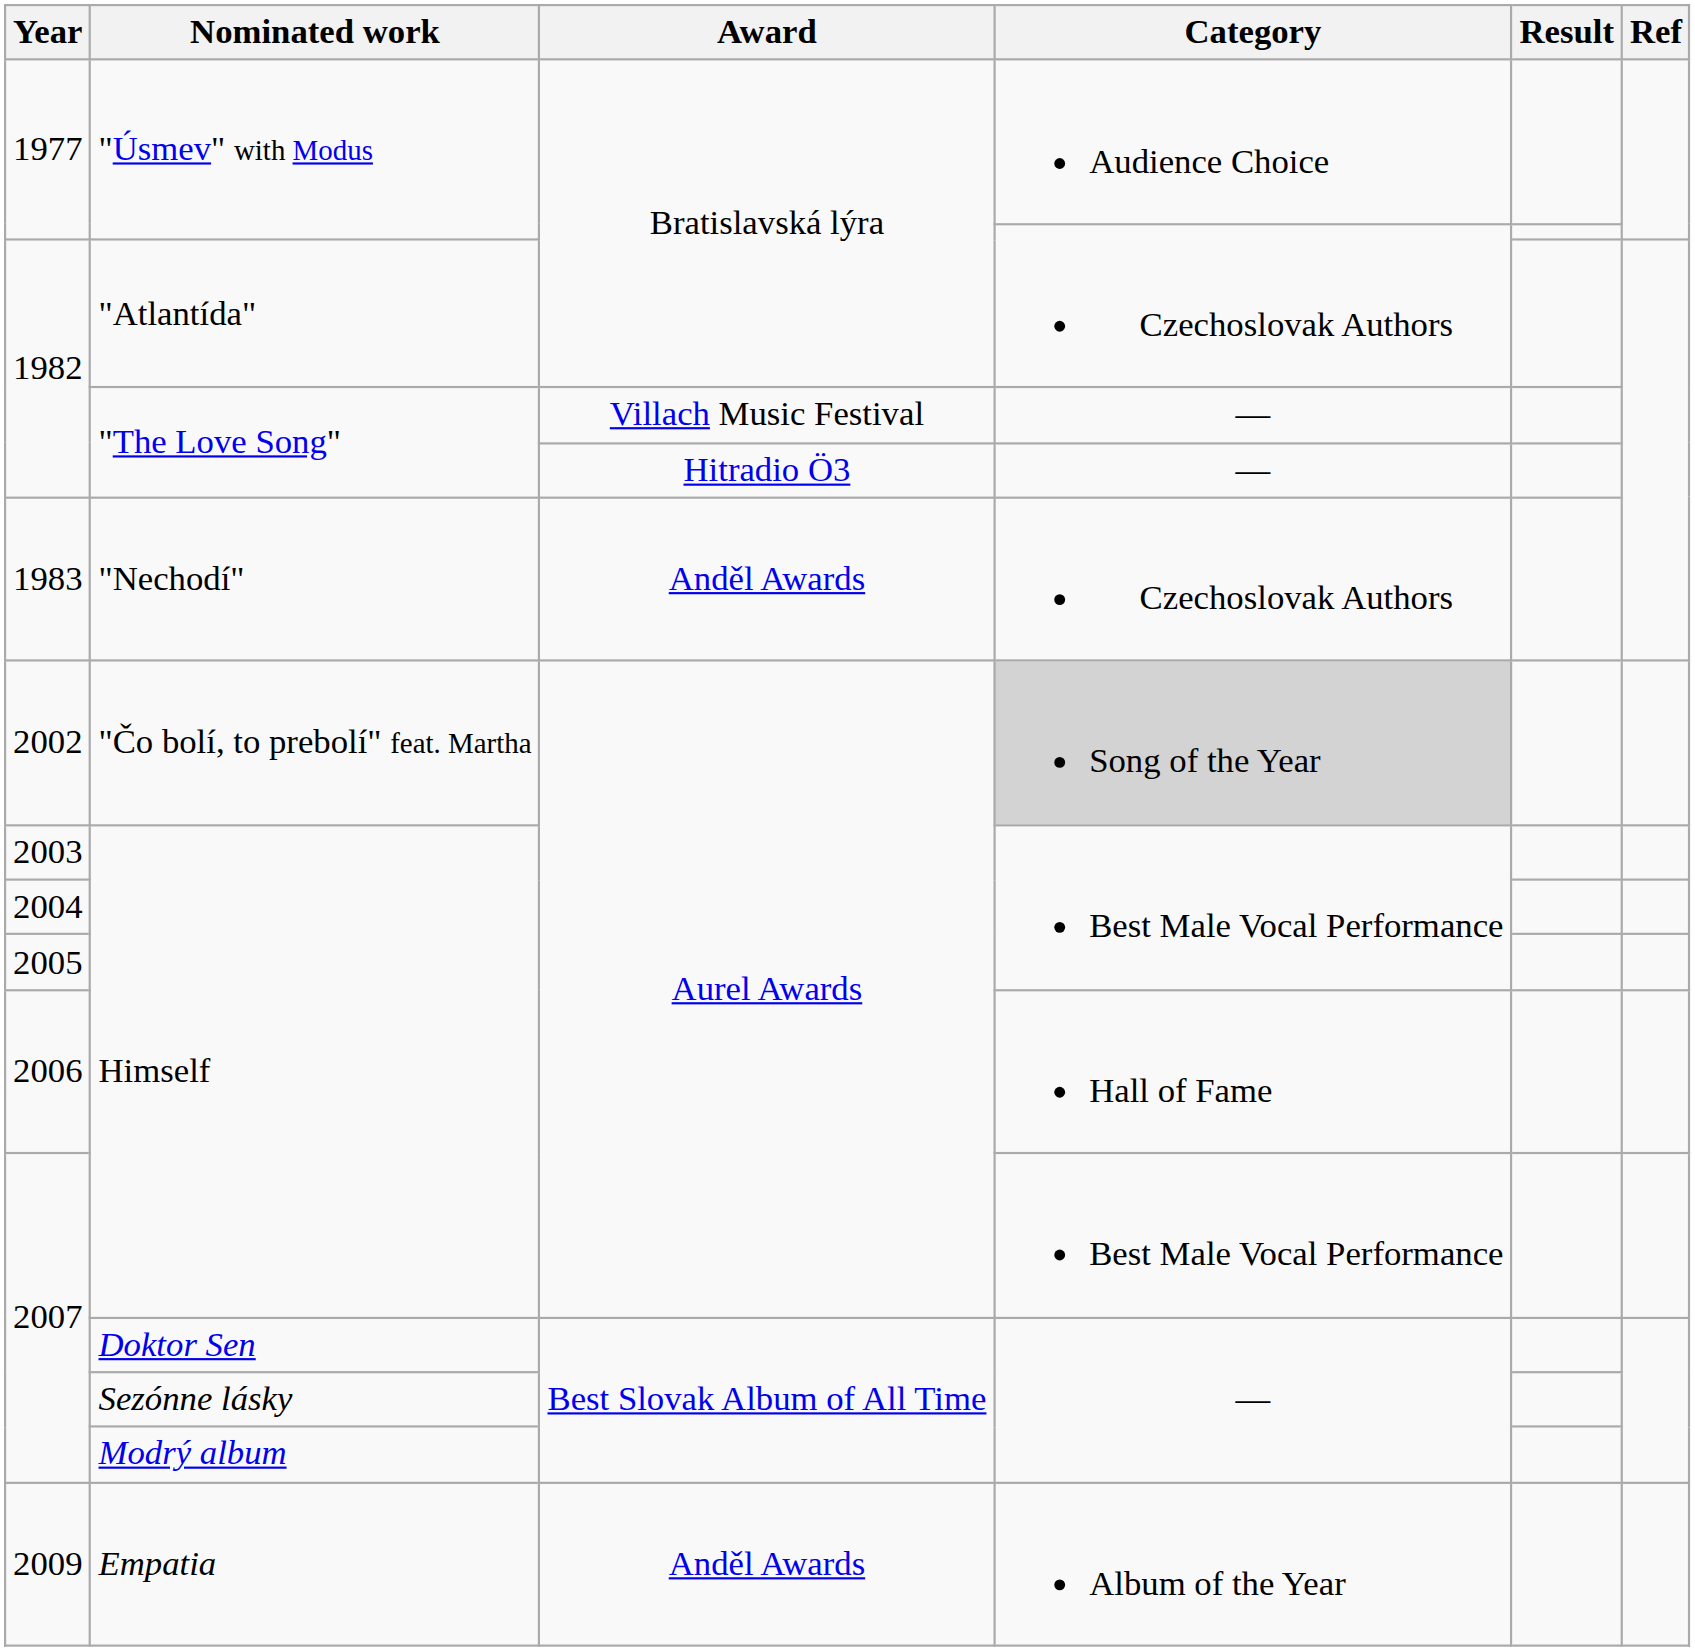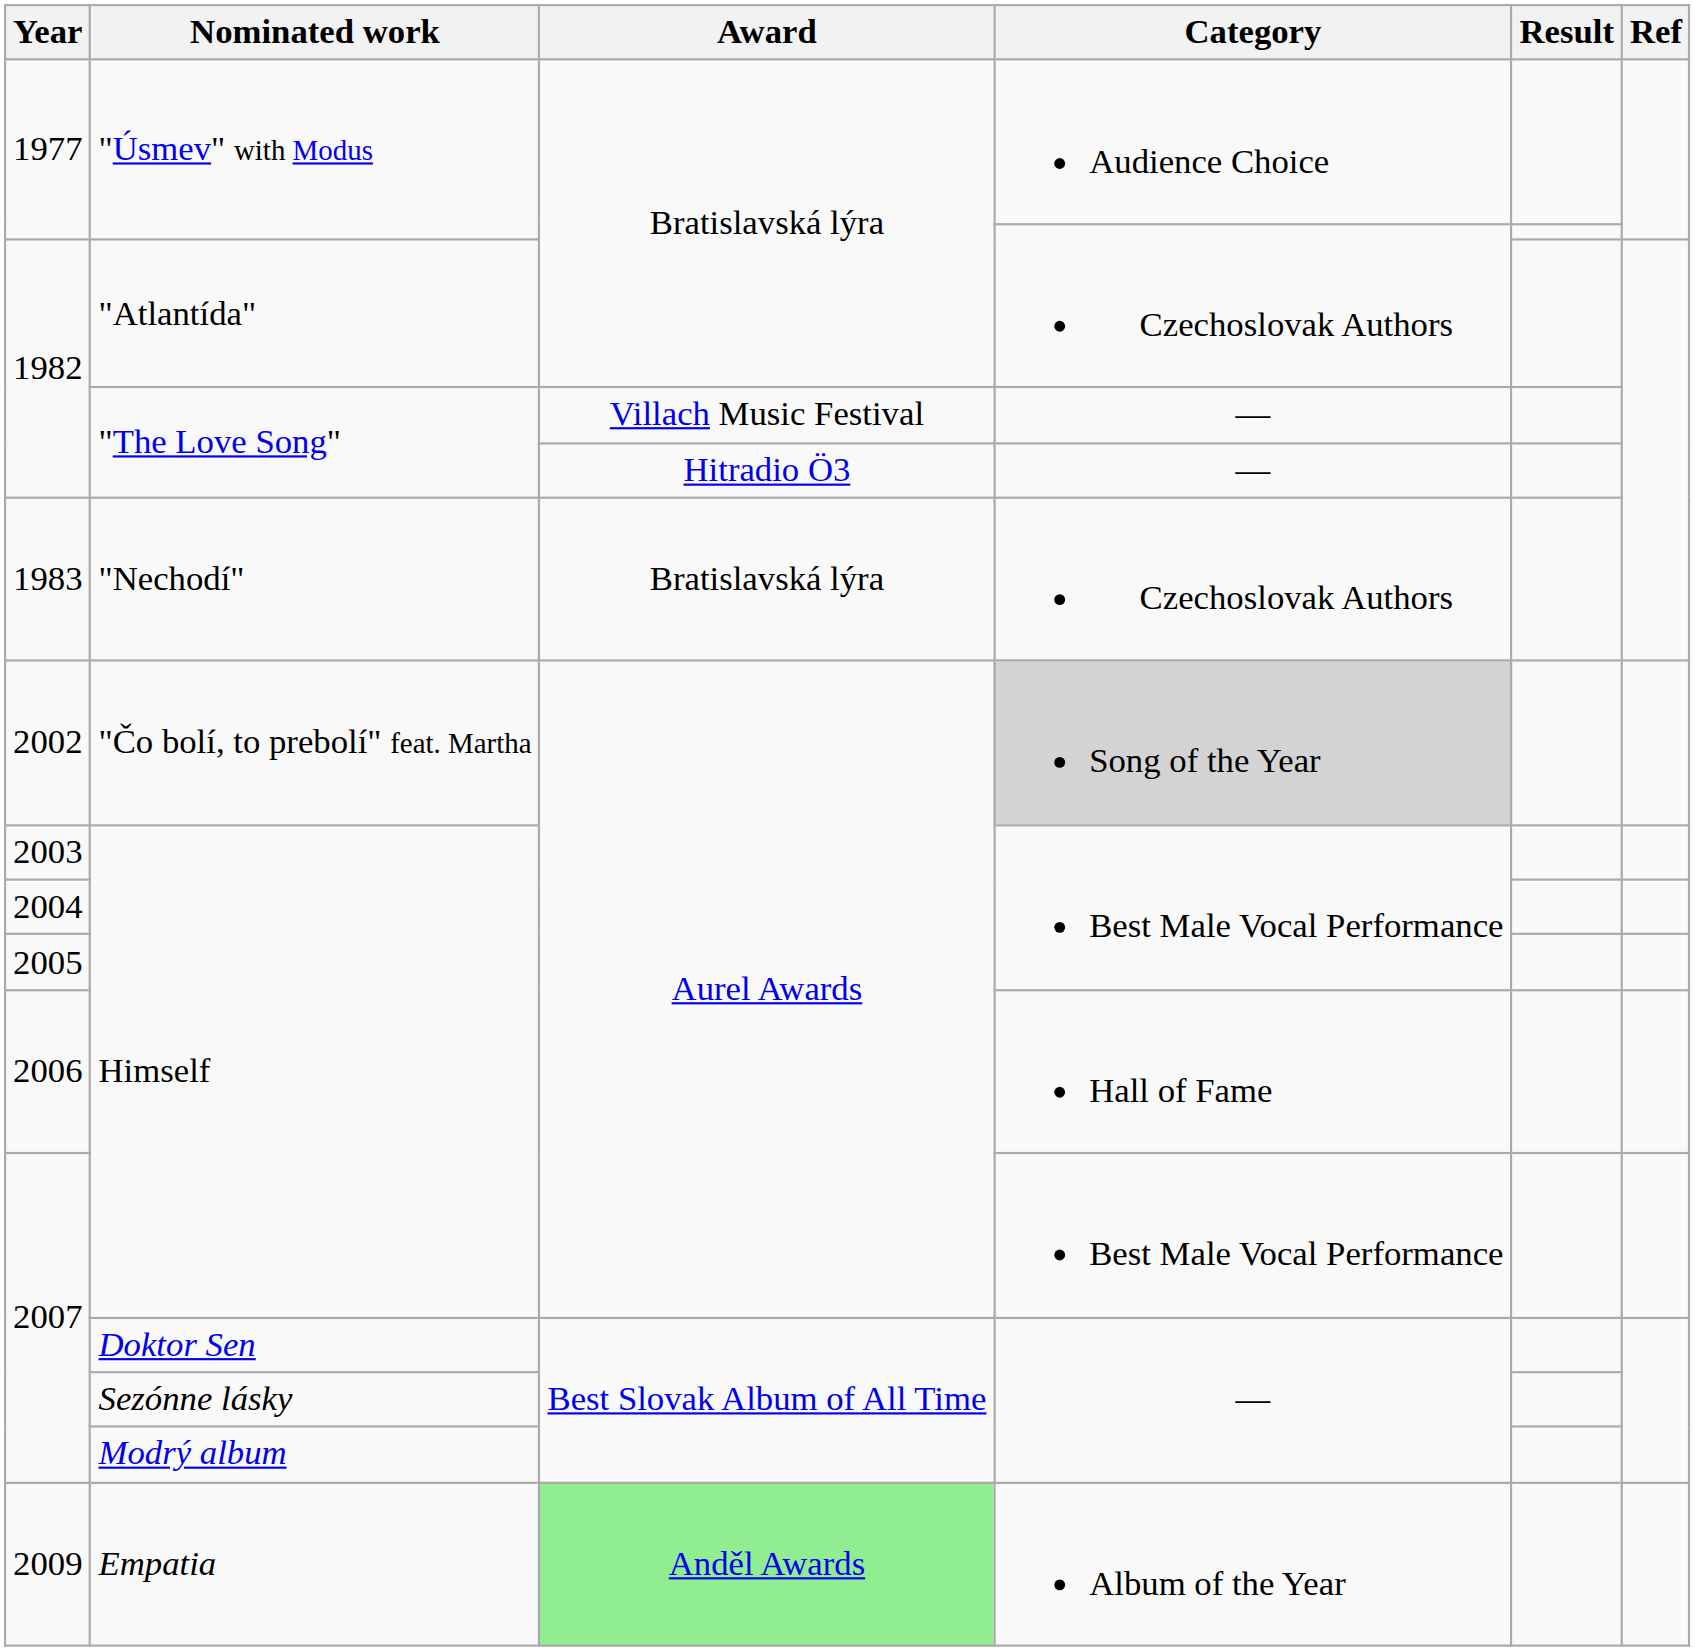 <table class="wikitable" style="text-align:center;">
 <tr>
 <th>Year</th>
 <th>Nominated work</th>
 <th>Award</th>
 <th>Category</th>
 <th>Result</th>
 <th>Ref</th>
 </tr>
 <tr>
 <td rowspan="2">1977</td>
 <td rowspan="2" align="left">"<a href='#'>Úsmev</a>" <small>with <a href='#'>Modus</a></small></td>
 <td rowspan="3">Bratislavská lýra</td>
 <td align="left"><br><ul><li>Audience Choice</li></ul></td>
 <td></td>
 <td rowspan="2"></td>
 </tr>
 <tr>
 <td rowspan="2"><br><ul><li>Czechoslovak Authors</li></ul></td>
 <td></td>
 </tr>
 <tr>
 <td rowspan="3">1982</td>
 <td align="left">"Atlantída"</td>
 <td></td>
 <td rowspan="4"></td>
 </tr>
 <tr>
 <td align="left" rowspan="2">"<a href='#'>The Love Song</a>"</td>
 <td><a href='#'>Villach</a> Music Festival</td>
 <td>—</td>
 <td></td>
 </tr>
 <tr>
 <td><a href='#'>Hitradio Ö3</a></td>
 <td>—</td>
 <td></td>
 </tr>
 <tr>
 <td>1983</td>
 <td align="left">"Nechodí"</td>
-<td><a href='#'>Anděl Awards</a></td>
+<td>Bratislavská lýra</td>
 <td><br><ul><li>Czechoslovak Authors</li></ul></td>
 <td></td>
 </tr>
 <tr>
 <td>2002</td>
 <td align="left">"Čo bolí, to prebolí" <small>feat. Martha</small></td>
 <td rowspan="6"><a href='#'>Aurel Awards</a></td>
 <td align="left" style="background: lightgrey;"><br><ul><li>Song of the Year</li></ul></td>
 <td></td>
 <td></td>
 </tr>
 <tr>
 <td>2003</td>
 <td align="left" rowspan="5">Himself</td>
 <td align="left" rowspan="3"><br><ul><li>Best Male Vocal Performance</li></ul></td>
 <td></td>
 <td></td>
 </tr>
 <tr>
 <td>2004</td>
 <td></td>
 <td></td>
 </tr>
 <tr>
 <td>2005</td>
 <td></td>
 <td></td>
 </tr>
 <tr>
 <td>2006</td>
 <td align="left"><br><ul><li>Hall of Fame</li></ul></td>
 <td></td>
 <td></td>
 </tr>
 <tr>
 <td rowspan="4">2007</td>
 <td align="left"><br><ul><li>Best Male Vocal Performance</li></ul></td>
 <td></td>
 <td></td>
 </tr>
 <tr>
 <td align="left"><em><a href='#'>Doktor Sen</a></em></td>
 <td rowspan="3"><a href='#'>Best Slovak Album of All Time</a></td>
 <td rowspan="3">—</td>
 <td></td>
 <td rowspan="3"></td>
 </tr>
 <tr>
 <td align="left"><em>Sezónne lásky</em></td>
 <td></td>
 </tr>
 <tr>
 <td align="left"><em><a href='#'>Modrý album</a></em></td>
 <td></td>
 </tr>
 <tr>
 <td>2009</td>
 <td align="left"><em>Empatia</em></td>
-<td><a href='#'>Anděl Awards</a></td>
+<td style="background: lightgreen;"><a href='#'>Anděl Awards</a></td>
 <td align="left"><br><ul><li>Album of the Year</li></ul></td>
 <td></td>
 <td></td>
 </tr>
 </table>
